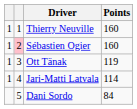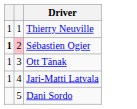 <table class="wikitable" style="font-size: 85%;">
 <tr>
 <th></th>
 <th></th>
 <th>Driver</th>
-<th>Points</th>
 </tr>
 <tr>
 <td align="left"> 1</td>
 <td align="center">1</td>
 <td> <a href='#'>Thierry Neuville</a></td>
-<td align="left">160</td>
 </tr>
 <tr>
-<td align="left"> 1</td>
+<td align="left"><strong> 1</strong></td>
 <td align="center" style="background: pink;">2</td>
 <td> <a href='#'>Sébastien Ogier</a></td>
-<td align="left">160</td>
 </tr>
 <tr>
 <td align="left"> 1</td>
 <td align="center">3</td>
 <td> <a href='#'>Ott Tänak</a></td>
-<td align="left">119</td>
 </tr>
 <tr>
 <td align="left"> 1</td>
 <td align="center">4</td>
 <td> <a href='#'>Jari-Matti Latvala</a></td>
-<td align="left">114</td>
 </tr>
 <tr>
 <td align="left"></td>
 <td align="center">5</td>
 <td> <a href='#'>Dani Sordo</a></td>
-<td align="left">84</td>
 </tr>
 </table>
